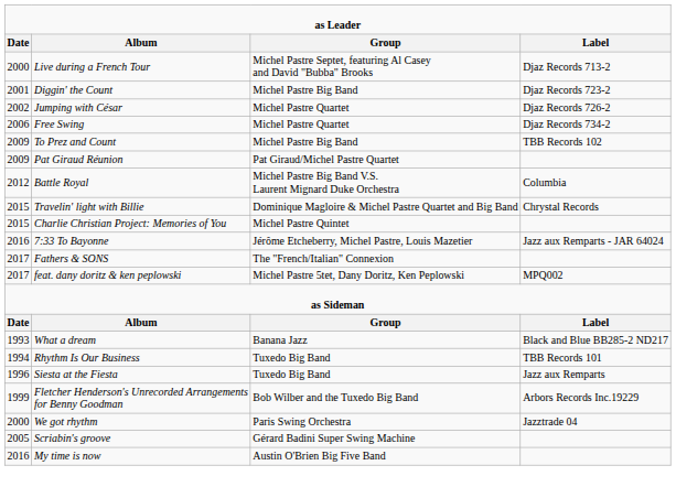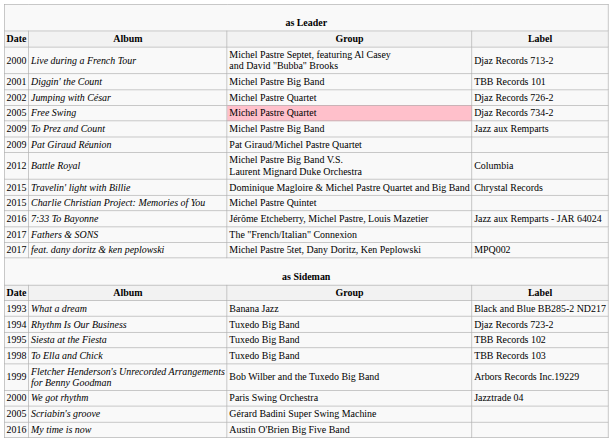 <table class="wikitable">
 <tr>
 <td colspan="4" style="text-align: center;"><br><strong>as Leader</strong><br></td>
 </tr>
 <tr>
 <th>Date</th>
 <th>Album</th>
 <th>Group</th>
 <th>Label</th>
 </tr>
 <tr>
 <td>2000</td>
 <td><em>Live during a French Tour</em></td>
 <td>Michel Pastre Septet, featuring Al Casey<br>and David "Bubba" Brooks</td>
 <td>Djaz Records 713-2</td>
 </tr>
 <tr>
 <td>2001</td>
 <td><em>Diggin' the Count</em></td>
 <td>Michel Pastre Big Band</td>
-<td>Djaz Records 723-2</td>
+<td>TBB Records 101</td>
 </tr>
 <tr>
 <td>2002</td>
 <td><em>Jumping with César</em></td>
 <td>Michel Pastre Quartet</td>
 <td>Djaz Records 726-2</td>
 </tr>
 <tr>
-<td>2006</td>
+<td>2005</td>
 <td><em>Free Swing</em></td>
-<td>Michel Pastre Quartet</td>
+<td style="background: pink;">Michel Pastre Quartet</td>
 <td>Djaz Records 734-2</td>
 </tr>
 <tr>
 <td>2009</td>
 <td><em>To Prez and Count</em></td>
 <td>Michel Pastre Big Band</td>
-<td>TBB Records 102</td>
+<td>Jazz aux Remparts</td>
 </tr>
 <tr>
 <td>2009</td>
 <td><em>Pat Giraud Réunion</em></td>
 <td>Pat Giraud/Michel Pastre Quartet</td>
 <td></td>
 </tr>
 <tr>
 <td>2012</td>
 <td><em>Battle Royal</em></td>
 <td>Michel Pastre Big Band V.S.<br>Laurent Mignard Duke Orchestra</td>
 <td>Columbia</td>
 </tr>
 <tr>
 <td>2015</td>
 <td><em>Travelin' light with Billie</em></td>
 <td>Dominique Magloire & Michel Pastre Quartet and Big Band</td>
 <td>Chrystal Records</td>
 </tr>
 <tr>
 <td>2015</td>
 <td><em>Charlie Christian Project: Memories of You</em></td>
 <td>Michel Pastre Quintet</td>
 <td></td>
 </tr>
 <tr>
 <td>2016</td>
 <td><em>7:33 To Bayonne</em></td>
 <td>Jérôme Etcheberry, Michel Pastre, Louis Mazetier</td>
 <td>Jazz aux Remparts - JAR 64024</td>
 </tr>
 <tr>
 <td>2017</td>
 <td><em>Fathers & SONS</em></td>
 <td>The "French/Italian" Connexion</td>
 <td></td>
 </tr>
 <tr>
 <td>2017</td>
 <td><em>feat. dany doritz & ken peplowski</em></td>
 <td>Michel Pastre 5tet, Dany Doritz, Ken Peplowski</td>
 <td>MPQ002</td>
 </tr>
 <tr>
 <td colspan="4" style="text-align: center;"><br><strong>as Sideman</strong><br></td>
 </tr>
 <tr>
 <th>Date</th>
 <th>Album</th>
 <th>Group</th>
 <th>Label</th>
 </tr>
 <tr>
 <td>1993</td>
 <td><em>What a dream</em></td>
 <td>Banana Jazz</td>
 <td>Black and Blue BB285-2 ND217</td>
 </tr>
 <tr>
 <td>1994</td>
 <td><em>Rhythm Is Our Business</em></td>
 <td>Tuxedo Big Band</td>
-<td>TBB Records 101</td>
+<td>Djaz Records 723-2</td>
 </tr>
 <tr>
-<td>1996</td>
+<td>1995</td>
 <td><em>Siesta at the Fiesta</em></td>
 <td>Tuxedo Big Band</td>
-<td>Jazz aux Remparts</td>
+<td>TBB Records 102</td>
+</tr>
+<tr>
+<td>1998</td>
+<td><em>To Ella and Chick</em></td>
+<td>Tuxedo Big Band</td>
+<td>TBB Records 103</td>
 </tr>
 <tr>
 <td>1999</td>
 <td><em>Fletcher Henderson's Unrecorded Arrangements<br>for Benny Goodman</em></td>
 <td>Bob Wilber and the Tuxedo Big Band</td>
 <td>Arbors Records Inc.19229</td>
 </tr>
 <tr>
 <td>2000</td>
 <td><em>We got rhythm</em></td>
 <td>Paris Swing Orchestra</td>
 <td>Jazztrade 04</td>
 </tr>
 <tr>
 <td>2005</td>
 <td><em>Scriabin's groove</em></td>
 <td>Gérard Badini Super Swing Machine</td>
 <td></td>
 </tr>
 <tr>
 <td>2016</td>
 <td><em>My time is now</em></td>
 <td>Austin O'Brien Big Five Band</td>
 <td></td>
 </tr>
 </table>
